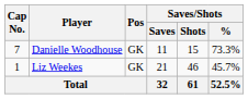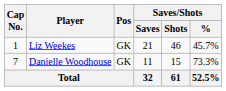 <table class="wikitable sortable" style="text-align: center; font-size: 85%; margin-left: 1em;">
 <tr>
 <th rowspan="2">Cap<br>No.</th>
 <th rowspan="2">Player</th>
 <th rowspan="2">Pos</th>
 <th colspan="3">Saves/Shots</th>
 </tr>
 <tr>
 <th>Saves</th>
 <th>Shots</th>
 <th>%</th>
 </tr>
 <tr>
+<td>1</td>
+<td style="text-align: left;" data-sort-value="Weekes, Liz"><a href='#'>Liz Weekes</a></td>
+<td>GK</td>
+<td>21</td>
+<td>46</td>
+<td>45.7%</td>
+</tr>
+<tr>
 <td>7</td>
 <td style="text-align: left;" data-sort-value="Woodhouse, Danielle"><a href='#'>Danielle Woodhouse</a></td>
 <td>GK</td>
 <td>11</td>
 <td>15</td>
 <td>73.3%</td>
 </tr>
 <tr>
-<td>1</td>
-<td style="text-align: left;" data-sort-value="Weekes, Liz"><a href='#'>Liz Weekes</a></td>
-<td>GK</td>
-<td>21</td>
-<td>46</td>
-<td>45.7%</td>
-</tr>
-<tr>
 <th colspan="3">Total</th>
 <th>32</th>
 <th>61</th>
 <th>52.5%</th>
 </tr>
 </table>
